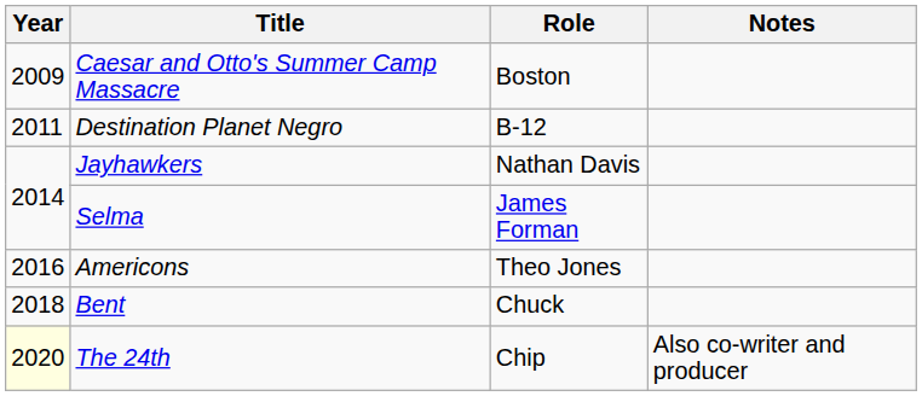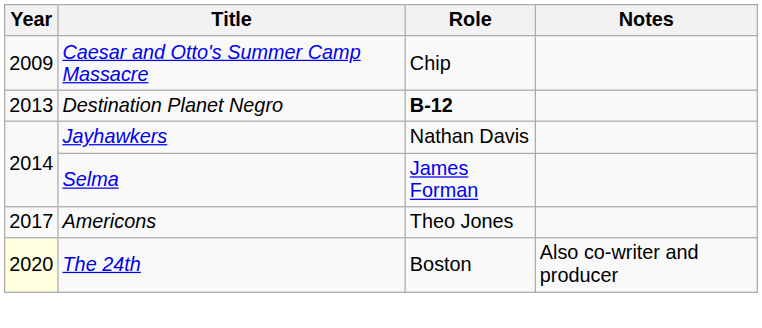 <table class="wikitable sortable">
 <tr>
 <th>Year</th>
 <th>Title</th>
 <th>Role</th>
 <th class="unsortable">Notes</th>
 </tr>
 <tr>
 <td>2009</td>
 <td><em><a href='#'>Caesar and Otto's Summer Camp Massacre</a></em></td>
-<td>Boston</td>
+<td>Chip</td>
 <td></td>
 </tr>
 <tr>
-<td>2011</td>
+<td>2013</td>
 <td><em>Destination Planet Negro</em></td>
-<td>B-12</td>
+<td><strong>B-12</strong></td>
 <td></td>
 </tr>
 <tr>
 <td rowspan="2">2014</td>
 <td><em><a href='#'>Jayhawkers</a></em></td>
 <td>Nathan Davis</td>
 <td></td>
 </tr>
 <tr>
 <td><em><a href='#'>Selma</a></em></td>
 <td><a href='#'>James Forman</a></td>
 <td></td>
 </tr>
 <tr>
-<td>2016</td>
+<td>2017</td>
 <td><em>Americons</em></td>
 <td>Theo Jones</td>
 <td></td>
 </tr>
 <tr>
-<td>2018</td>
-<td><em><a href='#'>Bent</a></em></td>
-<td>Chuck</td>
-<td></td>
-</tr>
-<tr>
 <td style="background: lightyellow;">2020</td>
 <td><em><a href='#'>The 24th</a></em></td>
-<td>Chip</td>
+<td>Boston</td>
 <td>Also co-writer and producer</td>
 </tr>
 </table>
